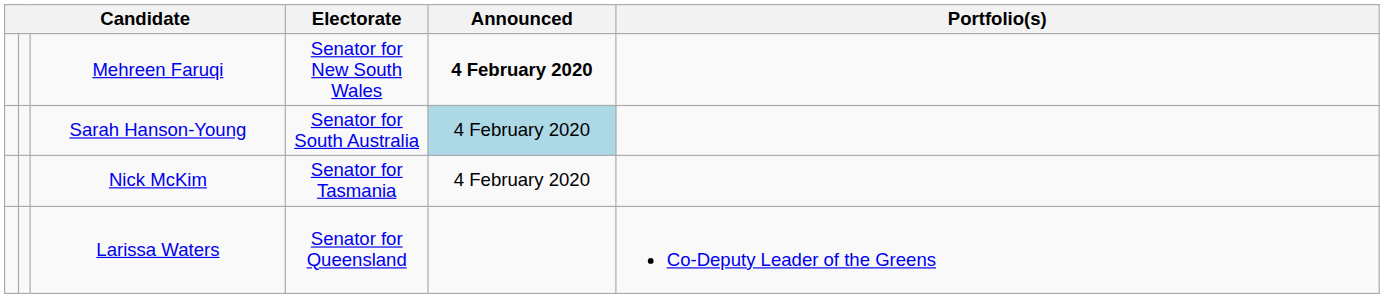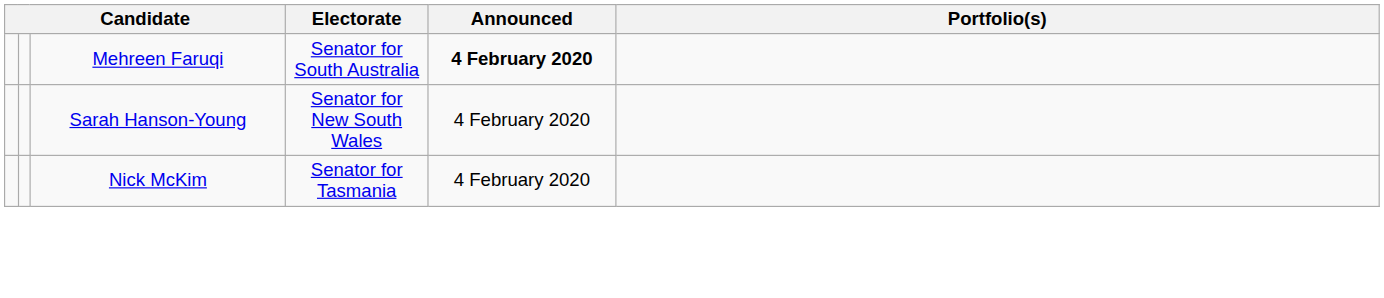 <table class="wikitable" style="text-align:center">
 <tr>
 <th width=235px; colspan=3>Candidate</th>
 <th width=115px>Electorate</th>
 <th width=155px>Announced</th>
 <th width=650px>Portfolio(s)</th>
 </tr>
 <tr>
 <td width="3pt" > </td>
 <td></td>
 <td><a href='#'>Mehreen Faruqi</a></td>
-<td><a href='#'>Senator for New South Wales</a></td>
+<td><a href='#'>Senator for South Australia</a></td>
 <td><strong>4 February 2020</strong></td>
 <td align=left></td>
 </tr>
 <tr>
 <td width="3pt" > </td>
 <td></td>
 <td><a href='#'>Sarah Hanson-Young</a></td>
-<td><a href='#'>Senator for South Australia</a></td>
-<td style="background: lightblue;">4 February 2020</td>
+<td><a href='#'>Senator for New South Wales</a></td>
+<td>4 February 2020</td>
 <td align=left></td>
 </tr>
 <tr>
 <td width="3pt" > </td>
 <td></td>
 <td><a href='#'>Nick McKim</a></td>
 <td><a href='#'>Senator for Tasmania</a></td>
 <td>4 February 2020</td>
 <td align=left></td>
 </tr>
-<tr>
-<td width="3pt" > </td>
-<td></td>
-<td><a href='#'>Larissa Waters</a></td>
-<td><a href='#'>Senator for Queensland</a></td>
-<td></td>
-<td align=left><br><ul><li><a href='#'>Co-Deputy Leader of the Greens</a></li></ul></td>
-</tr>
 </table>
